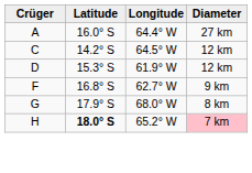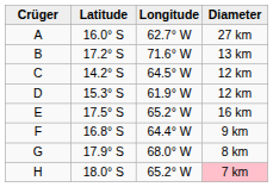 <table class="wikitable">
 <tr>
 <th width="25%" style="background:#eeeeee;">Crüger</th>
 <th width="25%" style="background:#eeeeee;">Latitude</th>
 <th width="25%" style="background:#eeeeee;">Longitude</th>
 <th width="25%" style="background:#eeeeee;">Diameter</th>
 </tr>
 <tr>
 <td align="center">A</td>
 <td align="center">16.0° S</td>
-<td align="center">64.4° W</td>
+<td align="center">62.7° W</td>
 <td align="center">27 km</td>
+</tr>
+<tr>
+<td align="center">B</td>
+<td align="center">17.2° S</td>
+<td align="center">71.6° W</td>
+<td align="center">13 km</td>
 </tr>
 <tr>
 <td align="center">C</td>
 <td align="center">14.2° S</td>
 <td align="center">64.5° W</td>
 <td align="center">12 km</td>
 </tr>
 <tr>
 <td align="center">D</td>
 <td align="center">15.3° S</td>
 <td align="center">61.9° W</td>
 <td align="center">12 km</td>
 </tr>
 <tr>
+<td align="center">E</td>
+<td align="center">17.5° S</td>
+<td align="center">65.2° W</td>
+<td align="center">16 km</td>
+</tr>
+<tr>
 <td align="center">F</td>
 <td align="center">16.8° S</td>
-<td align="center">62.7° W</td>
+<td align="center">64.4° W</td>
 <td align="center">9 km</td>
 </tr>
 <tr>
 <td align="center">G</td>
 <td align="center">17.9° S</td>
 <td align="center">68.0° W</td>
 <td align="center">8 km</td>
 </tr>
 <tr>
 <td align="center">H</td>
-<td align="center"><strong>18.0° S</strong></td>
+<td align="center">18.0° S</td>
 <td align="center">65.2° W</td>
 <td align="center" style="background: pink;">7 km</td>
 </tr>
 </table>
